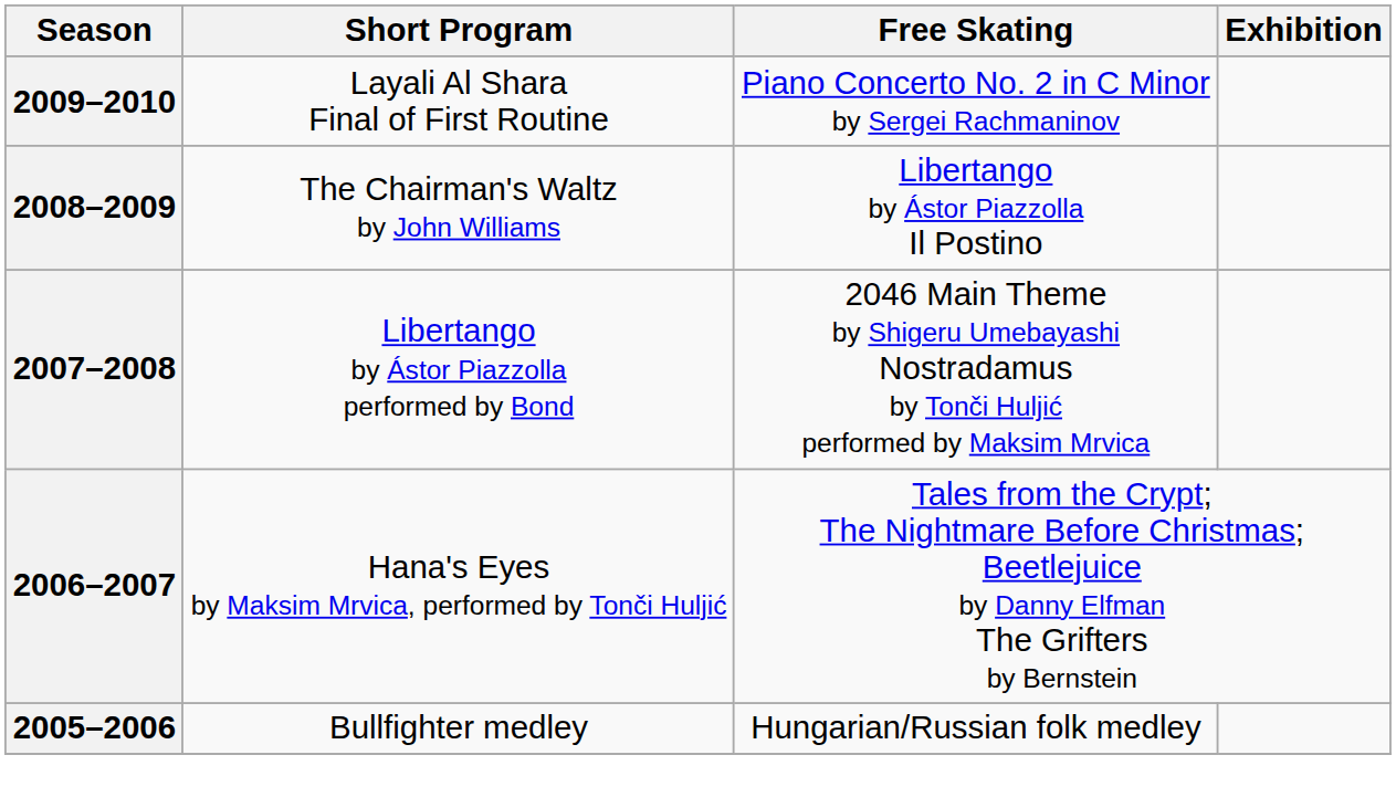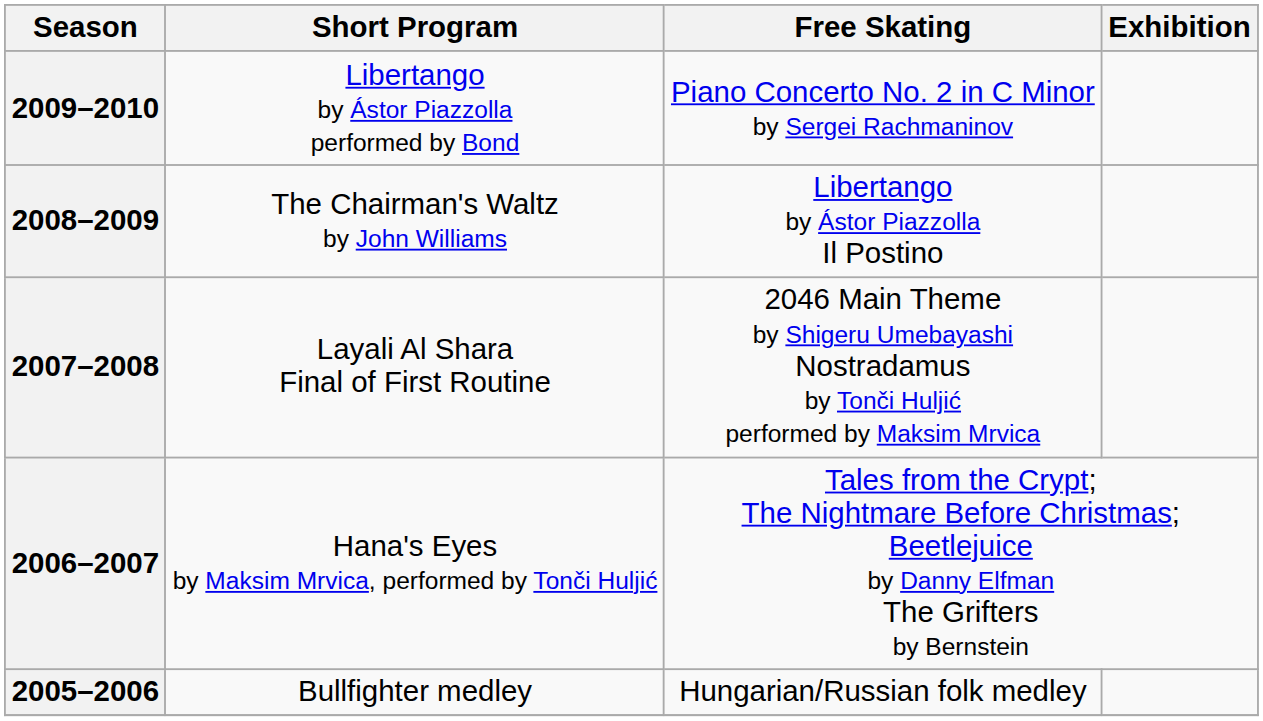 <table class="wikitable" style="text-align:center">
 <tr>
 <th>Season</th>
 <th>Short Program</th>
 <th>Free Skating</th>
 <th>Exhibition</th>
 </tr>
 <tr>
 <th>2009–2010</th>
-<td>Layali Al Shara <br> Final of First Routine</td>
+<td><a href='#'>Libertango</a> <br><small>by <a href='#'>Ástor Piazzolla</a> <br> performed by <a href='#'>Bond</a> </small></td>
 <td><a href='#'>Piano Concerto No. 2 in C Minor</a> <br><small> by <a href='#'>Sergei Rachmaninov</a></small></td>
 <td></td>
 </tr>
 <tr>
 <th>2008–2009</th>
 <td>The Chairman's Waltz <br><small> by <a href='#'>John Williams</a></small></td>
 <td><a href='#'>Libertango</a><br><small> by <a href='#'>Ástor Piazzolla</a> </small> <br> Il Postino</td>
 <td></td>
 </tr>
 <tr>
 <th>2007–2008</th>
-<td><a href='#'>Libertango</a> <br><small>by <a href='#'>Ástor Piazzolla</a> <br> performed by <a href='#'>Bond</a> </small></td>
+<td>Layali Al Shara <br> Final of First Routine</td>
 <td>2046 Main Theme <br><small> by <a href='#'>Shigeru Umebayashi</a></small> <br> Nostradamus <br><small> by <a href='#'>Tonči Huljić</a> <br> performed by <a href='#'>Maksim Mrvica</a></small></td>
 <td></td>
 </tr>
 <tr>
 <th>2006–2007</th>
 <td>Hana's Eyes <br><small> by <a href='#'>Maksim Mrvica</a>, performed by <a href='#'>Tonči Huljić</a></small></td>
 <td colspan=2><a href='#'>Tales from the Crypt</a>; <br> <a href='#'>The Nightmare Before Christmas</a>;<br> <a href='#'>Beetlejuice</a> <small><br> by <a href='#'>Danny Elfman</a></small> <br> The Grifters <br><small> by Bernstein</small></td>
 </tr>
 <tr>
 <th>2005–2006</th>
 <td>Bullfighter medley</td>
 <td>Hungarian/Russian folk medley</td>
 <td></td>
 </tr>
 <tr>
 </tr>
 </table>
